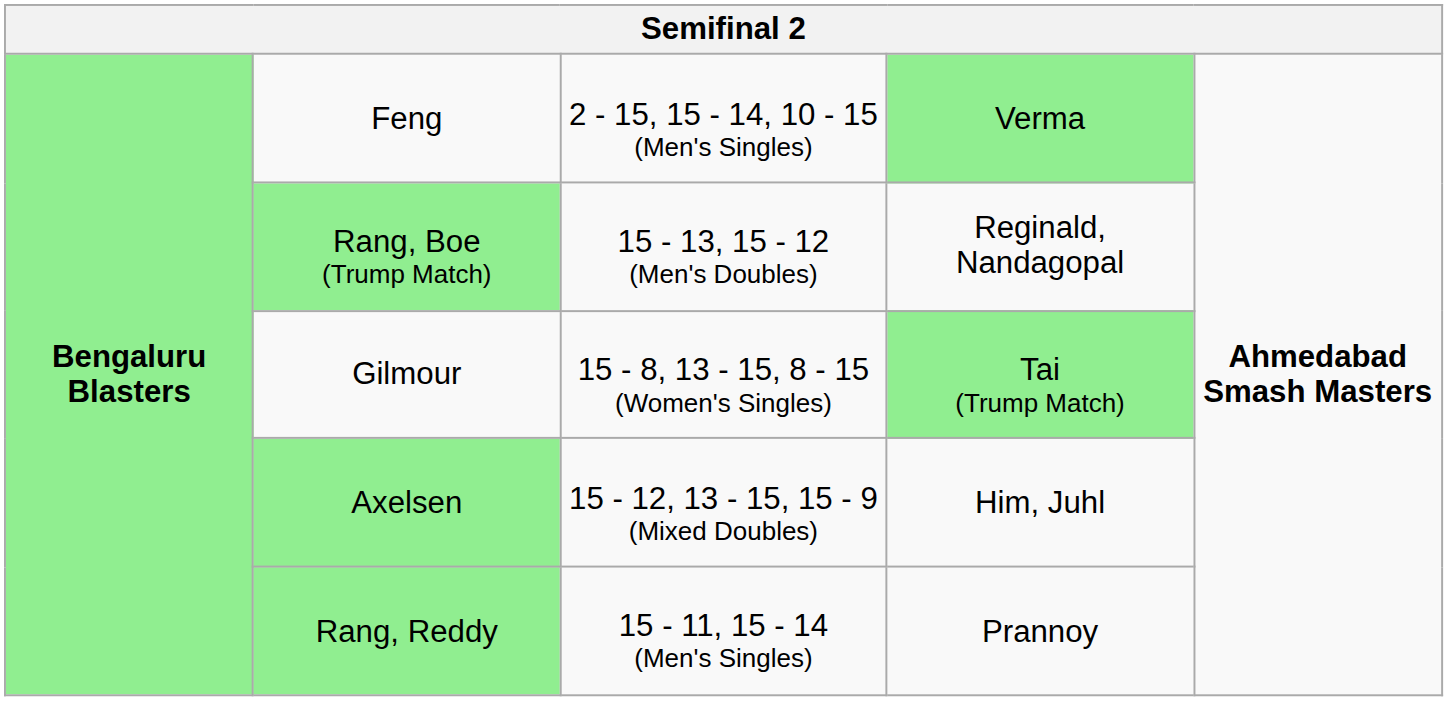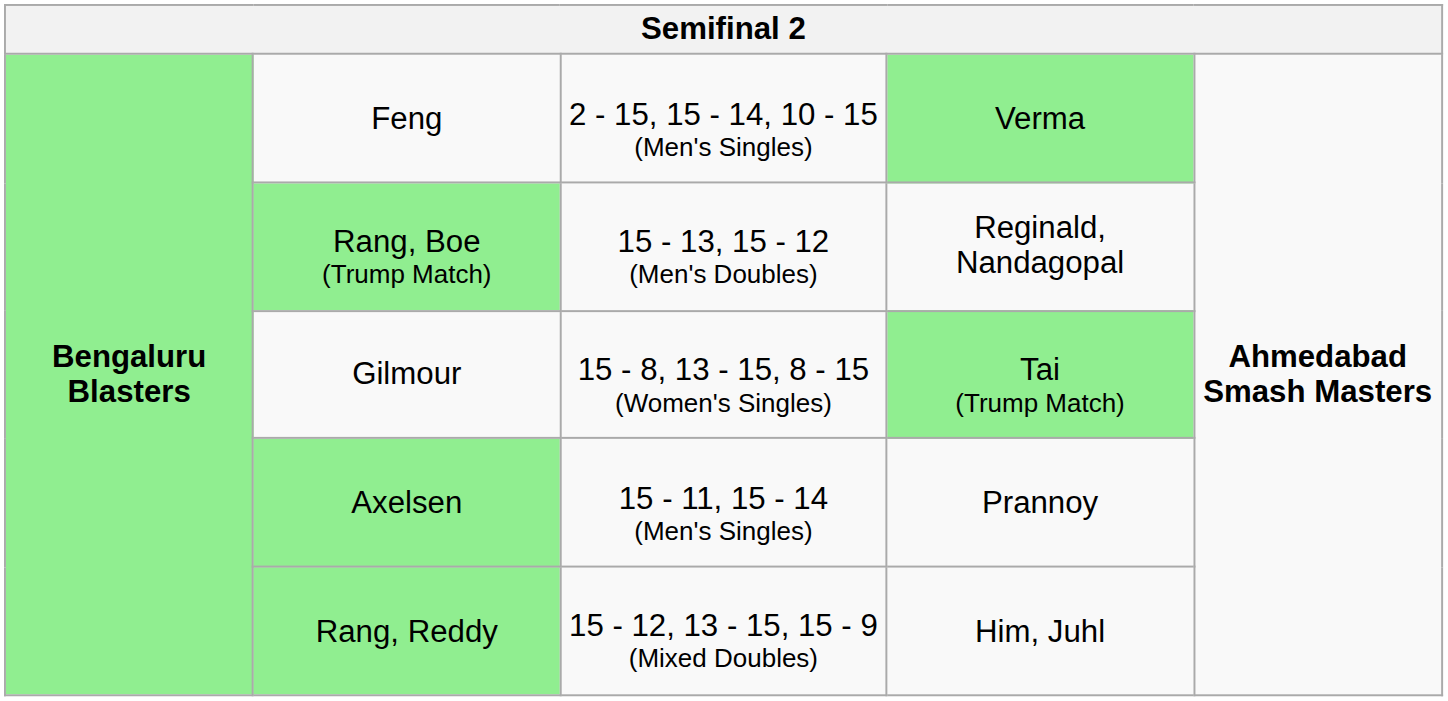 <table class="wikitable" style="text-align: center;">
 <tr>
 <th colspan="5">Semifinal 2</th>
 </tr>
 <tr>
 <td rowspan="5"  style="background:lightgreen;width: 120px"><strong>Bengaluru Blasters</strong><br></td>
 <td style="width: 150px">Feng</td>
 <td style="width: 160px"><br>2 - 15, 15 - 14, 10 - 15 <br><sup>(Men's Singles)</sup></td>
 <td style="width: 150px;background:lightgreen;">Verma</td>
 <td rowspan="5" style="width: 120px"><strong>Ahmedabad Smash Masters</strong></td>
 </tr>
 <tr>
 <td style="width: 150px;background:lightgreen;"><br>Rang, Boe<br><sup>(Trump Match)</sup></td>
 <td><br> 15 - 13, 15 - 12 <br><sup>(Men's Doubles)</sup></td>
 <td>Reginald, Nandagopal</td>
 </tr>
 <tr>
 <td>Gilmour</td>
 <td><br> 15 - 8, 13 - 15, 8 - 15 <br><sup>(Women's Singles)</sup></td>
 <td style="width: 150px;background:lightgreen;"><br>Tai<br><sup>(Trump Match)</sup></td>
 </tr>
 <tr>
 <td style="width: 150px;background:lightgreen;">Axelsen</td>
+<td><br> 15 - 11, 15 - 14<br><sup>(Men's Singles)</sup></td>
+<td>Prannoy</td>
+</tr>
+<tr>
+<td style="width: 150px;background:lightgreen;">Rang, Reddy</td>
 <td><br> 15 - 12, 13 - 15, 15 - 9 <br><sup>(Mixed Doubles)</sup></td>
 <td>Him, Juhl</td>
 </tr>
-<tr>
-<td style="width: 150px;background:lightgreen;">Rang, Reddy</td>
-<td><br> 15 - 11, 15 - 14<br><sup>(Men's Singles)</sup></td>
-<td>Prannoy</td>
-</tr>
 </table>
